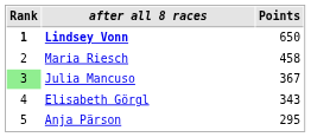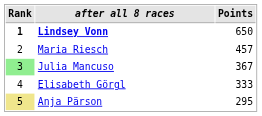 <table cellspacing="1" cellpadding="3" style="border:1px solid #AAAAAA;font-size:86%">
 <tr bgcolor="#E4E4E4">
 <th style="border-bottom:1px solid #AAAAAA" width=10>Rank</th>
 <th style="border-bottom:1px solid #AAAAAA" width=200><strong><em>after all 8 races</em></strong></th>
 <th style="border-bottom:1px solid #AAAAAA" width=20>Points</th>
 </tr>
 <tr>
 <td align="center"><strong>1</strong></td>
 <td> <strong><a href='#'>Lindsey Vonn</a> </strong></td>
 <td align="right">650</td>
 </tr>
 <tr>
 <td align="center">2</td>
 <td> <a href='#'>Maria Riesch</a></td>
-<td align="right">458</td>
+<td align="right">457</td>
 </tr>
 <tr>
 <td align="center" style="background: lightgreen;">3</td>
 <td> <a href='#'>Julia Mancuso</a></td>
 <td align="right">367</td>
 </tr>
 <tr>
 <td align="center">4</td>
 <td> <a href='#'>Elisabeth Görgl</a></td>
-<td align="right">343</td>
+<td align="right">333</td>
 </tr>
 <tr>
-<td align="center">5</td>
+<td align="center" style="background: khaki;">5</td>
 <td> <a href='#'>Anja Pärson</a></td>
 <td align="right">295</td>
 </tr>
 </table>
